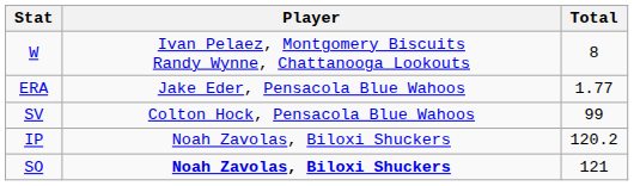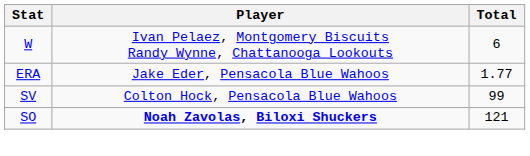 <table class="wikitable" width="40%" style="text-align:center;">
 <tr>
 <th width="5%">Stat</th>
 <th width="60%">Player</th>
 <th width="5%">Total</th>
 </tr>
 <tr>
 <td><a href='#'>W</a></td>
 <td><a href='#'>Ivan Pelaez</a>, <a href='#'>Montgomery Biscuits</a> <br> <a href='#'>Randy Wynne</a>, <a href='#'>Chattanooga Lookouts</a></td>
-<td>8</td>
+<td>6</td>
 </tr>
 <tr>
 <td><a href='#'>ERA</a></td>
 <td><a href='#'>Jake Eder</a>, <a href='#'>Pensacola Blue Wahoos</a></td>
 <td>1.77</td>
 </tr>
 <tr>
 <td><a href='#'>SV</a></td>
 <td><a href='#'>Colton Hock</a>, <a href='#'>Pensacola Blue Wahoos</a></td>
 <td>99</td>
 </tr>
 <tr>
-<td><a href='#'>IP</a></td>
-<td><a href='#'>Noah Zavolas</a>, <a href='#'>Biloxi Shuckers</a></td>
-<td>120.2</td>
-</tr>
-<tr>
 <td><a href='#'>SO</a></td>
 <td><strong><a href='#'>Noah Zavolas</a>, <a href='#'>Biloxi Shuckers</a></strong></td>
 <td>121</td>
 </tr>
 </table>
